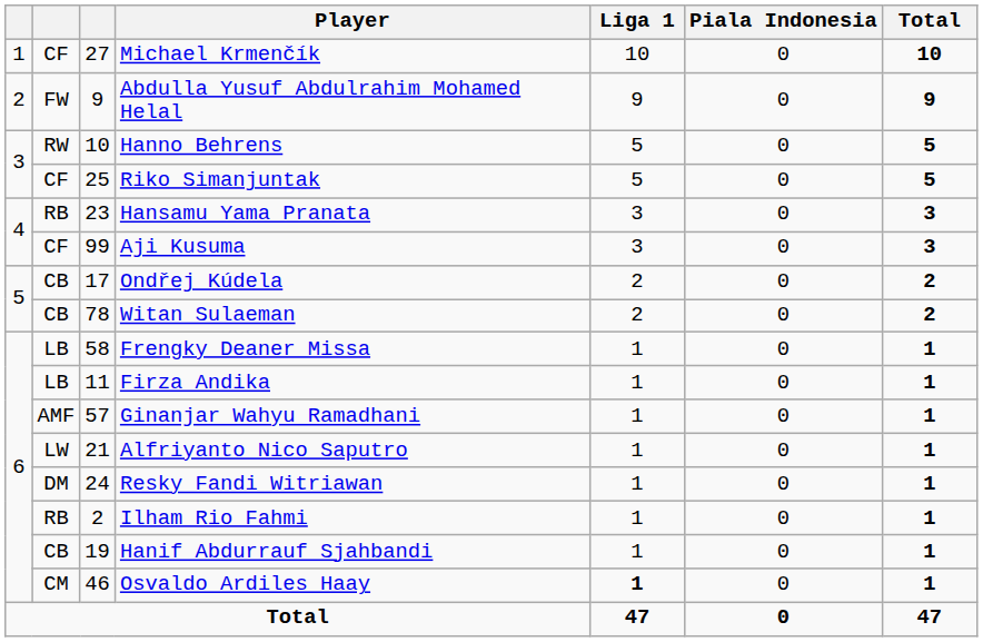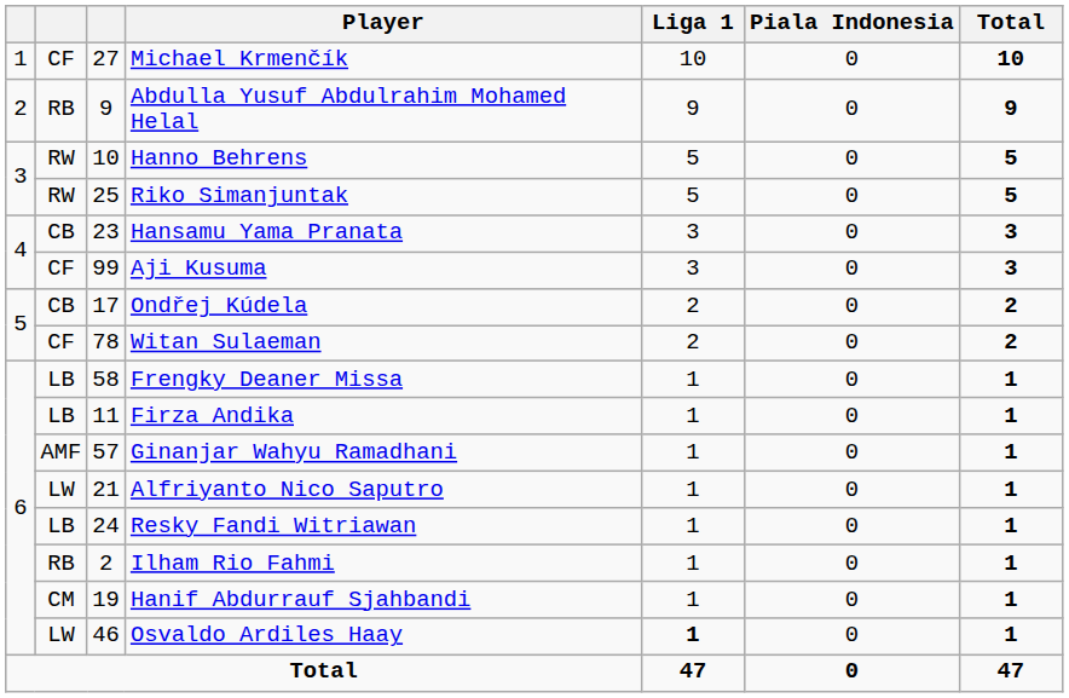 <table class="wikitable sortable" style="font-size: 95%; text-align: center;">
 <tr>
 <th width=10></th>
 <th width=10></th>
 <th width=10></th>
 <th width=275>Player</th>
 <th width=50>Liga 1</th>
 <th>Piala Indonesia</th>
 <th width=50>Total</th>
 </tr>
 <tr>
 <td>1</td>
 <td>CF</td>
 <td>27</td>
 <td align=left> <a href='#'>Michael Krmenčík</a></td>
 <td>10</td>
 <td>0</td>
 <td><strong>10</strong></td>
 </tr>
 <tr>
 <td>2</td>
-<td>FW</td>
+<td>RB</td>
 <td>9</td>
 <td align=left> <a href='#'>Abdulla Yusuf Abdulrahim Mohamed Helal</a></td>
 <td>9</td>
 <td>0</td>
 <td><strong>9</strong></td>
 </tr>
 <tr>
 <td rowspan=2>3</td>
 <td>RW</td>
 <td>10</td>
 <td align=left> <a href='#'>Hanno Behrens</a></td>
 <td>5</td>
 <td>0</td>
 <td><strong>5</strong></td>
 </tr>
 <tr>
-<td>CF</td>
+<td>RW</td>
 <td>25</td>
 <td align=left> <a href='#'>Riko Simanjuntak</a></td>
 <td>5</td>
 <td>0</td>
 <td><strong>5</strong></td>
 </tr>
 <tr>
 <td rowspan=2>4</td>
-<td>RB</td>
+<td>CB</td>
 <td>23</td>
 <td align=left> <a href='#'>Hansamu Yama Pranata</a></td>
 <td>3</td>
 <td>0</td>
 <td><strong>3</strong></td>
 </tr>
 <tr>
 <td>CF</td>
 <td>99</td>
 <td align=left> <a href='#'>Aji Kusuma</a></td>
 <td>3</td>
 <td>0</td>
 <td><strong>3</strong></td>
 </tr>
 <tr>
 <td rowspan=2>5</td>
 <td>CB</td>
 <td>17</td>
 <td align=left> <a href='#'>Ondřej Kúdela</a></td>
 <td>2</td>
 <td>0</td>
 <td><strong>2</strong></td>
 </tr>
 <tr>
-<td>CB</td>
+<td>CF</td>
 <td>78</td>
 <td align=left> <a href='#'>Witan Sulaeman</a></td>
 <td>2</td>
 <td>0</td>
 <td><strong>2</strong></td>
 </tr>
 <tr>
 <td rowspan=8>6</td>
 <td>LB</td>
 <td>58</td>
 <td align=left> <a href='#'>Frengky Deaner Missa</a></td>
 <td>1</td>
 <td>0</td>
 <td><strong>1</strong></td>
 </tr>
 <tr>
 <td>LB</td>
 <td>11</td>
 <td align=left> <a href='#'>Firza Andika</a></td>
 <td>1</td>
 <td>0</td>
 <td><strong>1</strong></td>
 </tr>
 <tr>
 <td>AMF</td>
 <td>57</td>
 <td align=left> <a href='#'>Ginanjar Wahyu Ramadhani</a></td>
 <td>1</td>
 <td>0</td>
 <td><strong>1</strong></td>
 </tr>
 <tr>
 <td>LW</td>
 <td>21</td>
 <td align=left> <a href='#'>Alfriyanto Nico Saputro</a></td>
 <td>1</td>
 <td>0</td>
 <td><strong>1</strong></td>
 </tr>
 <tr>
-<td>DM</td>
+<td>LB</td>
 <td>24</td>
 <td align=left> <a href='#'>Resky Fandi Witriawan</a></td>
 <td>1</td>
 <td>0</td>
 <td><strong>1</strong></td>
 </tr>
 <tr>
 <td>RB</td>
 <td>2</td>
 <td align=left> <a href='#'>Ilham Rio Fahmi</a></td>
 <td>1</td>
 <td>0</td>
 <td><strong>1</strong></td>
 </tr>
 <tr>
-<td>CB</td>
+<td>CM</td>
 <td>19</td>
 <td align=left> <a href='#'>Hanif Abdurrauf Sjahbandi</a></td>
 <td>1</td>
 <td>0</td>
 <td><strong>1</strong></td>
 </tr>
 <tr>
-<td>CM</td>
+<td>LW</td>
 <td>46</td>
 <td align=left> <a href='#'>Osvaldo Ardiles Haay</a></td>
 <td><strong>1</strong></td>
 <td>0</td>
 <td><strong>1</strong></td>
 </tr>
 <tr class="sortbottom">
 <td colspan=4><strong>Total</strong></td>
 <td><strong>47</strong></td>
 <td><strong>0</strong></td>
 <td><strong>47</strong></td>
 </tr>
 </table>
